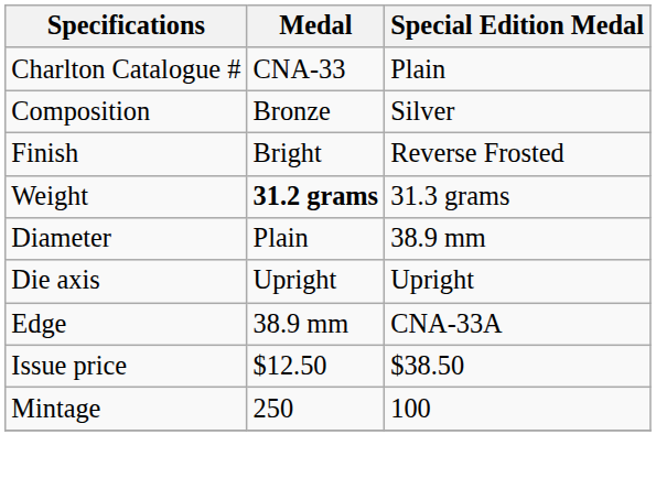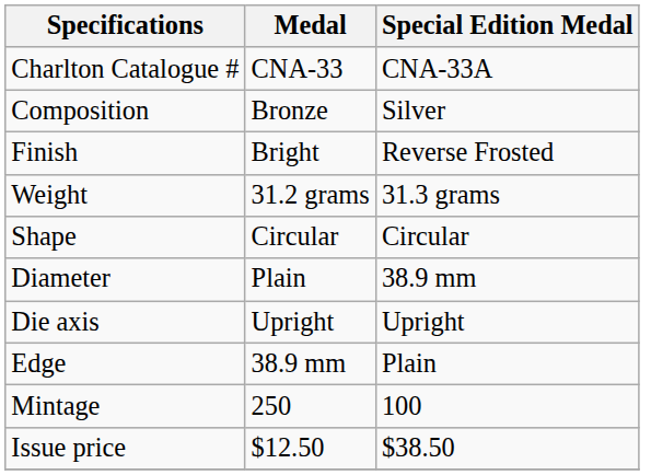 <table class="wikitable">
 <tr>
 <th>Specifications</th>
 <th>Medal</th>
 <th>Special Edition Medal</th>
 </tr>
 <tr>
 <td>Charlton Catalogue #</td>
 <td>CNA-33</td>
-<td>Plain</td>
+<td>CNA-33A</td>
 </tr>
 <tr>
 <td>Composition</td>
 <td>Bronze</td>
 <td>Silver</td>
 </tr>
 <tr>
 <td>Finish</td>
 <td>Bright</td>
 <td>Reverse Frosted</td>
 </tr>
 <tr>
 <td>Weight</td>
-<td><strong>31.2 grams</strong></td>
+<td>31.2 grams</td>
 <td>31.3 grams</td>
+</tr>
+<tr>
+<td>Shape</td>
+<td>Circular</td>
+<td>Circular</td>
 </tr>
 <tr>
 <td>Diameter</td>
 <td>Plain</td>
 <td>38.9 mm</td>
 </tr>
 <tr>
 <td>Die axis</td>
 <td>Upright</td>
 <td>Upright</td>
 </tr>
 <tr>
 <td>Edge</td>
 <td>38.9 mm</td>
-<td>CNA-33A</td>
+<td>Plain</td>
+</tr>
+<tr>
+<td>Mintage</td>
+<td>250</td>
+<td>100</td>
 </tr>
 <tr>
 <td>Issue price</td>
 <td>$12.50</td>
 <td>$38.50</td>
 </tr>
 <tr>
-<td>Mintage</td>
-<td>250</td>
-<td>100</td>
-</tr>
-<tr>
 </tr>
 </table>
